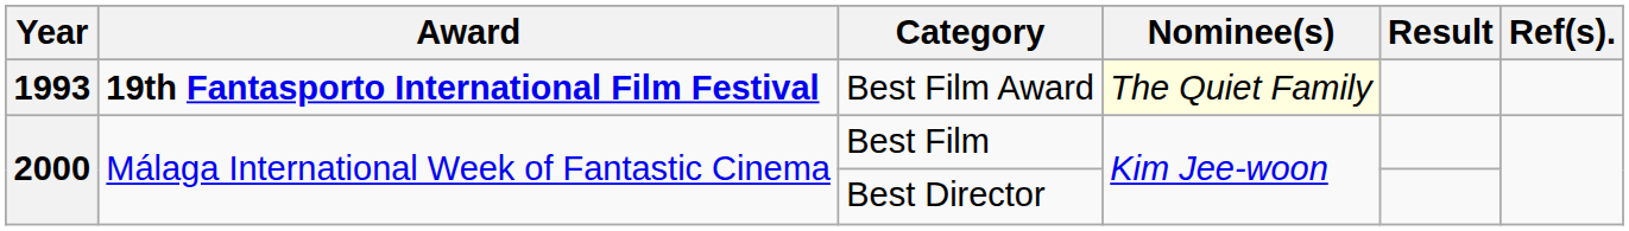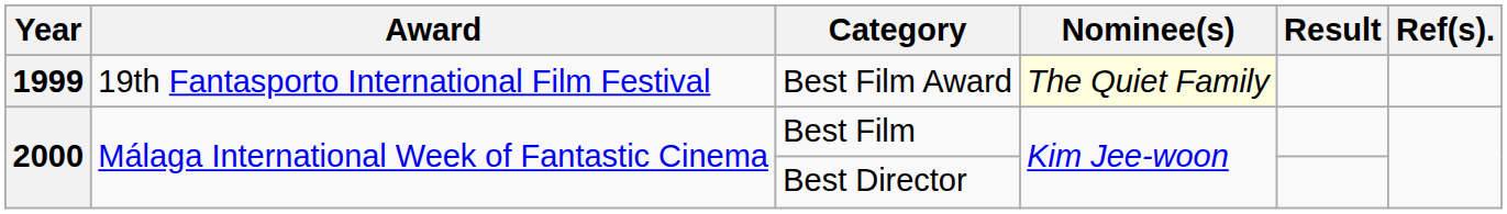 <table class="wikitable plainrowheaders sortable">
 <tr>
 <th scope="col">Year</th>
 <th scope="col">Award</th>
 <th scope="col">Category</th>
 <th scope="col">Nominee(s)</th>
 <th scope="col">Result</th>
 <th scope="col">Ref(s).</th>
 </tr>
 <tr>
-<th scope="row">1993</th>
-<td><strong>19th <a href='#'>Fantasporto International Film Festival</a></strong></td>
+<th scope="row">1999</th>
+<td>19th <a href='#'>Fantasporto International Film Festival</a></td>
 <td>Best Film Award</td>
 <td style="background: lightyellow;"><em>The Quiet Family</em></td>
 <td></td>
 <td></td>
 </tr>
 <tr>
 <th rowspan="2" scope="row">2000</th>
 <td rowspan="2"><a href='#'>Málaga International Week of Fantastic Cinema</a></td>
 <td>Best Film</td>
 <td rowspan="2"><em><a href='#'>Kim Jee-woon</a></em></td>
 <td></td>
 <td rowspan="2"></td>
 </tr>
 <tr>
 <td>Best Director</td>
 <td></td>
 </tr>
 </table>
